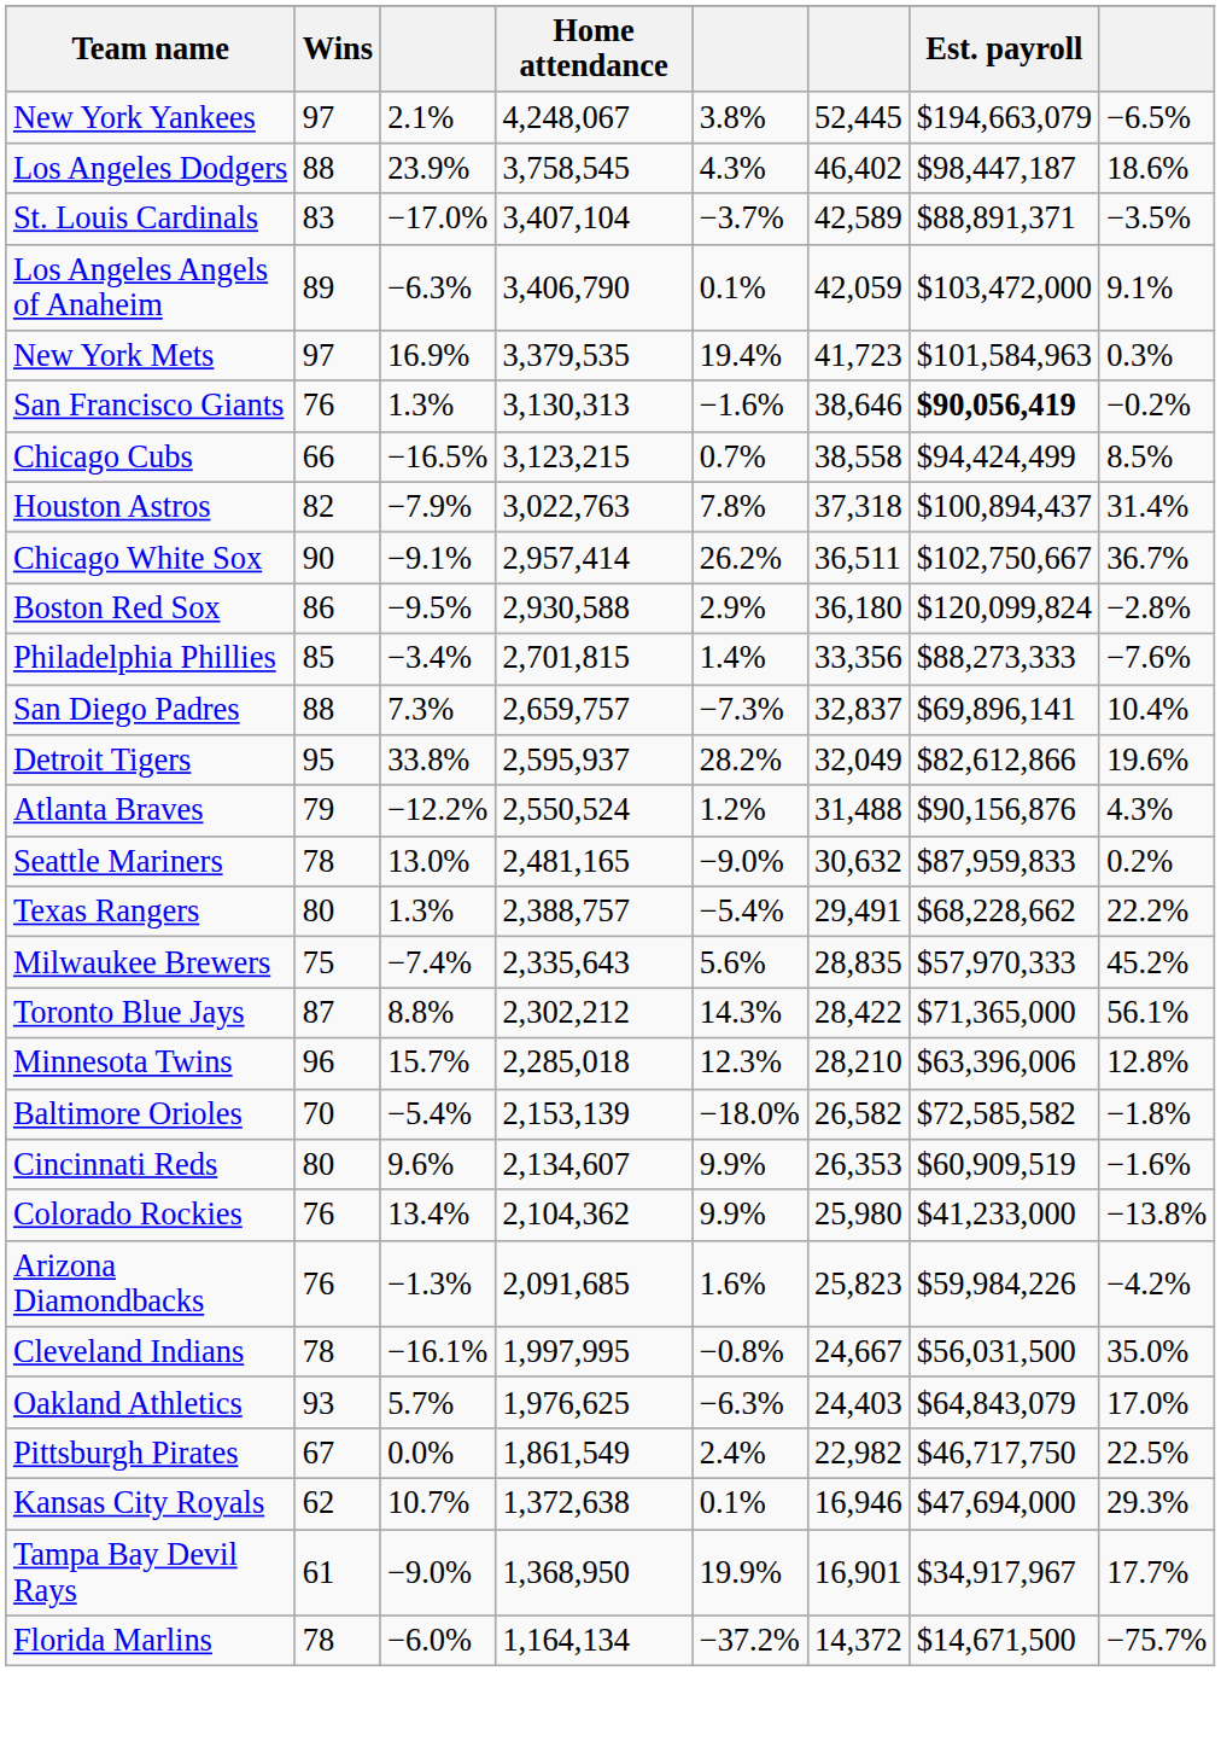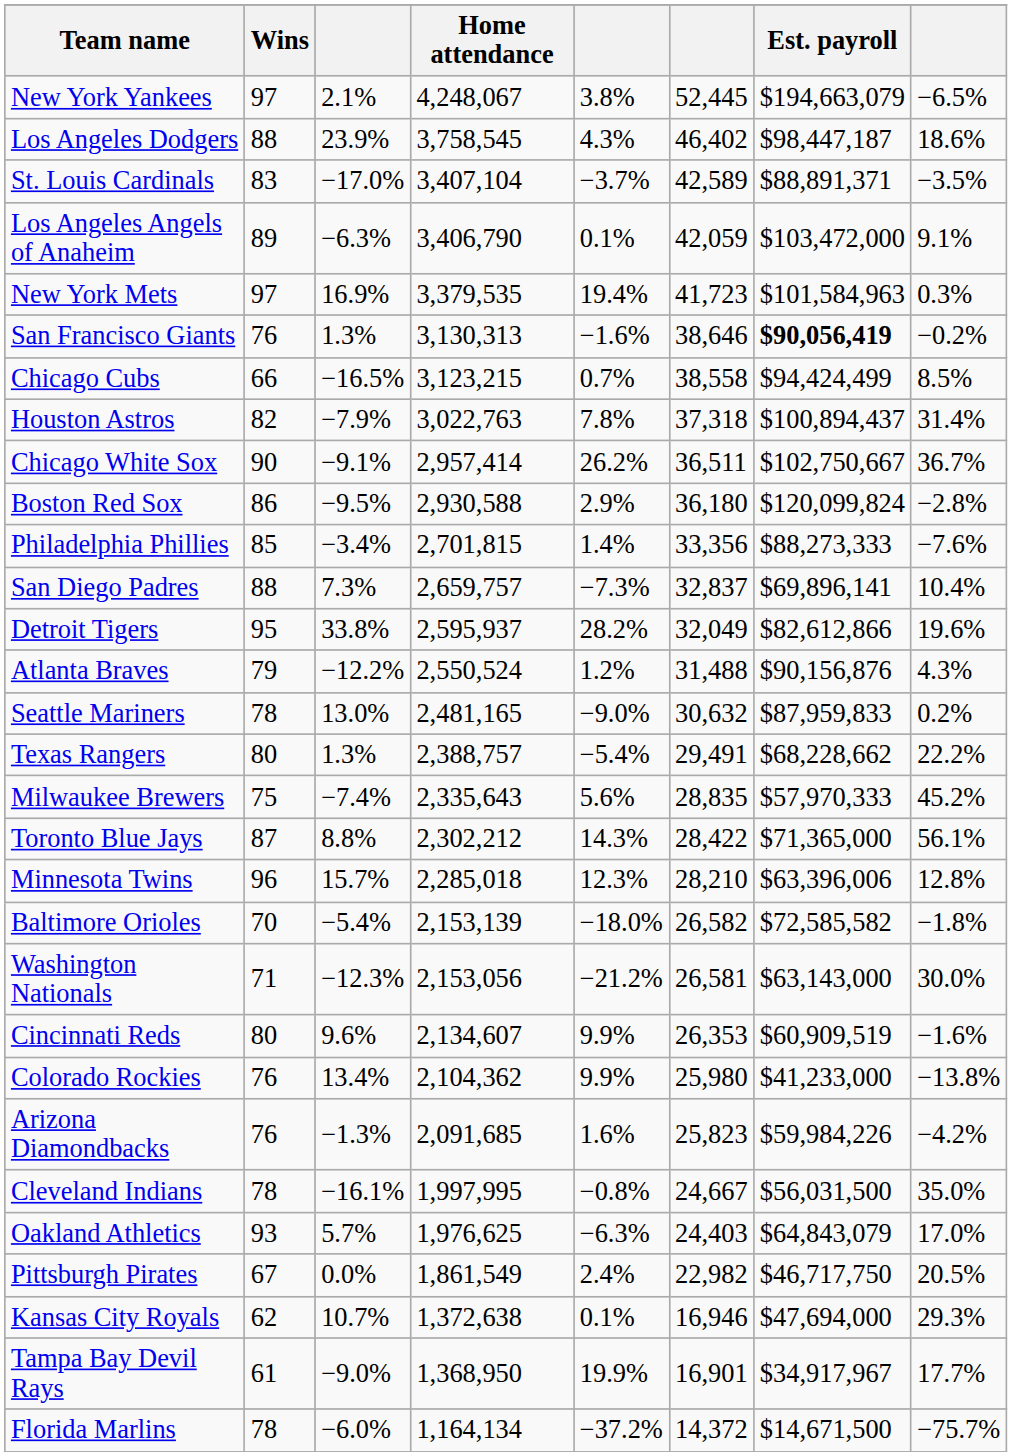 <table class="wikitable sortable">
 <tr style="text-align:center; font-size:larger;">
 </tr>
 <tr>
 <th>Team name</th>
 <th>Wins</th>
 <th></th>
 <th>Home attendance</th>
 <th></th>
 <th></th>
 <th>Est. payroll</th>
 <th></th>
 </tr>
 <tr>
 <td><a href='#'>New York Yankees</a></td>
 <td>97</td>
 <td>2.1%</td>
 <td>4,248,067</td>
 <td>3.8%</td>
 <td>52,445</td>
 <td>$194,663,079</td>
 <td>−6.5%</td>
 </tr>
 <tr>
 <td><a href='#'>Los Angeles Dodgers</a></td>
 <td>88</td>
 <td>23.9%</td>
 <td>3,758,545</td>
 <td>4.3%</td>
 <td>46,402</td>
 <td>$98,447,187</td>
 <td>18.6%</td>
 </tr>
 <tr>
 <td><a href='#'>St. Louis Cardinals</a></td>
 <td>83</td>
 <td>−17.0%</td>
 <td>3,407,104</td>
 <td>−3.7%</td>
 <td>42,589</td>
 <td>$88,891,371</td>
 <td>−3.5%</td>
 </tr>
 <tr>
 <td><a href='#'>Los Angeles Angels of Anaheim</a></td>
 <td>89</td>
 <td>−6.3%</td>
 <td>3,406,790</td>
 <td>0.1%</td>
 <td>42,059</td>
 <td>$103,472,000</td>
 <td>9.1%</td>
 </tr>
 <tr>
 <td><a href='#'>New York Mets</a></td>
 <td>97</td>
 <td>16.9%</td>
 <td>3,379,535</td>
 <td>19.4%</td>
 <td>41,723</td>
 <td>$101,584,963</td>
 <td>0.3%</td>
 </tr>
 <tr>
 <td><a href='#'>San Francisco Giants</a></td>
 <td>76</td>
 <td>1.3%</td>
 <td>3,130,313</td>
 <td>−1.6%</td>
 <td>38,646</td>
 <td><strong>$90,056,419</strong></td>
 <td>−0.2%</td>
 </tr>
 <tr>
 <td><a href='#'>Chicago Cubs</a></td>
 <td>66</td>
 <td>−16.5%</td>
 <td>3,123,215</td>
 <td>0.7%</td>
 <td>38,558</td>
 <td>$94,424,499</td>
 <td>8.5%</td>
 </tr>
 <tr>
 <td><a href='#'>Houston Astros</a></td>
 <td>82</td>
 <td>−7.9%</td>
 <td>3,022,763</td>
 <td>7.8%</td>
 <td>37,318</td>
 <td>$100,894,437</td>
 <td>31.4%</td>
 </tr>
 <tr>
 <td><a href='#'>Chicago White Sox</a></td>
 <td>90</td>
 <td>−9.1%</td>
 <td>2,957,414</td>
 <td>26.2%</td>
 <td>36,511</td>
 <td>$102,750,667</td>
 <td>36.7%</td>
 </tr>
 <tr>
 <td><a href='#'>Boston Red Sox</a></td>
 <td>86</td>
 <td>−9.5%</td>
 <td>2,930,588</td>
 <td>2.9%</td>
 <td>36,180</td>
 <td>$120,099,824</td>
 <td>−2.8%</td>
 </tr>
 <tr>
 <td><a href='#'>Philadelphia Phillies</a></td>
 <td>85</td>
 <td>−3.4%</td>
 <td>2,701,815</td>
 <td>1.4%</td>
 <td>33,356</td>
 <td>$88,273,333</td>
 <td>−7.6%</td>
 </tr>
 <tr>
 <td><a href='#'>San Diego Padres</a></td>
 <td>88</td>
 <td>7.3%</td>
 <td>2,659,757</td>
 <td>−7.3%</td>
 <td>32,837</td>
 <td>$69,896,141</td>
 <td>10.4%</td>
 </tr>
 <tr>
 <td><a href='#'>Detroit Tigers</a></td>
 <td>95</td>
 <td>33.8%</td>
 <td>2,595,937</td>
 <td>28.2%</td>
 <td>32,049</td>
 <td>$82,612,866</td>
 <td>19.6%</td>
 </tr>
 <tr>
 <td><a href='#'>Atlanta Braves</a></td>
 <td>79</td>
 <td>−12.2%</td>
 <td>2,550,524</td>
 <td>1.2%</td>
 <td>31,488</td>
 <td>$90,156,876</td>
 <td>4.3%</td>
 </tr>
 <tr>
 <td><a href='#'>Seattle Mariners</a></td>
 <td>78</td>
 <td>13.0%</td>
 <td>2,481,165</td>
 <td>−9.0%</td>
 <td>30,632</td>
 <td>$87,959,833</td>
 <td>0.2%</td>
 </tr>
 <tr>
 <td><a href='#'>Texas Rangers</a></td>
 <td>80</td>
 <td>1.3%</td>
 <td>2,388,757</td>
 <td>−5.4%</td>
 <td>29,491</td>
 <td>$68,228,662</td>
 <td>22.2%</td>
 </tr>
 <tr>
 <td><a href='#'>Milwaukee Brewers</a></td>
 <td>75</td>
 <td>−7.4%</td>
 <td>2,335,643</td>
 <td>5.6%</td>
 <td>28,835</td>
 <td>$57,970,333</td>
 <td>45.2%</td>
 </tr>
 <tr>
 <td><a href='#'>Toronto Blue Jays</a></td>
 <td>87</td>
 <td>8.8%</td>
 <td>2,302,212</td>
 <td>14.3%</td>
 <td>28,422</td>
 <td>$71,365,000</td>
 <td>56.1%</td>
 </tr>
 <tr>
 <td><a href='#'>Minnesota Twins</a></td>
 <td>96</td>
 <td>15.7%</td>
 <td>2,285,018</td>
 <td>12.3%</td>
 <td>28,210</td>
 <td>$63,396,006</td>
 <td>12.8%</td>
 </tr>
 <tr>
 <td><a href='#'>Baltimore Orioles</a></td>
 <td>70</td>
 <td>−5.4%</td>
 <td>2,153,139</td>
 <td>−18.0%</td>
 <td>26,582</td>
 <td>$72,585,582</td>
 <td>−1.8%</td>
 </tr>
 <tr>
+<td><a href='#'>Washington Nationals</a></td>
+<td>71</td>
+<td>−12.3%</td>
+<td>2,153,056</td>
+<td>−21.2%</td>
+<td>26,581</td>
+<td>$63,143,000</td>
+<td>30.0%</td>
+</tr>
+<tr>
 <td><a href='#'>Cincinnati Reds</a></td>
 <td>80</td>
 <td>9.6%</td>
 <td>2,134,607</td>
 <td>9.9%</td>
 <td>26,353</td>
 <td>$60,909,519</td>
 <td>−1.6%</td>
 </tr>
 <tr>
 <td><a href='#'>Colorado Rockies</a></td>
 <td>76</td>
 <td>13.4%</td>
 <td>2,104,362</td>
 <td>9.9%</td>
 <td>25,980</td>
 <td>$41,233,000</td>
 <td>−13.8%</td>
 </tr>
 <tr>
 <td><a href='#'>Arizona Diamondbacks</a></td>
 <td>76</td>
 <td>−1.3%</td>
 <td>2,091,685</td>
 <td>1.6%</td>
 <td>25,823</td>
 <td>$59,984,226</td>
 <td>−4.2%</td>
 </tr>
 <tr>
 <td><a href='#'>Cleveland Indians</a></td>
 <td>78</td>
 <td>−16.1%</td>
 <td>1,997,995</td>
 <td>−0.8%</td>
 <td>24,667</td>
 <td>$56,031,500</td>
 <td>35.0%</td>
 </tr>
 <tr>
 <td><a href='#'>Oakland Athletics</a></td>
 <td>93</td>
 <td>5.7%</td>
 <td>1,976,625</td>
 <td>−6.3%</td>
 <td>24,403</td>
 <td>$64,843,079</td>
 <td>17.0%</td>
 </tr>
 <tr>
 <td><a href='#'>Pittsburgh Pirates</a></td>
 <td>67</td>
 <td>0.0%</td>
 <td>1,861,549</td>
 <td>2.4%</td>
 <td>22,982</td>
 <td>$46,717,750</td>
-<td>22.5%</td>
+<td>20.5%</td>
 </tr>
 <tr>
 <td><a href='#'>Kansas City Royals</a></td>
 <td>62</td>
 <td>10.7%</td>
 <td>1,372,638</td>
 <td>0.1%</td>
 <td>16,946</td>
 <td>$47,694,000</td>
 <td>29.3%</td>
 </tr>
 <tr>
 <td><a href='#'>Tampa Bay Devil Rays</a></td>
 <td>61</td>
 <td>−9.0%</td>
 <td>1,368,950</td>
 <td>19.9%</td>
 <td>16,901</td>
 <td>$34,917,967</td>
 <td>17.7%</td>
 </tr>
 <tr>
 <td><a href='#'>Florida Marlins</a></td>
 <td>78</td>
 <td>−6.0%</td>
 <td>1,164,134</td>
 <td>−37.2%</td>
 <td>14,372</td>
 <td>$14,671,500</td>
 <td>−75.7%</td>
 </tr>
 </table>
